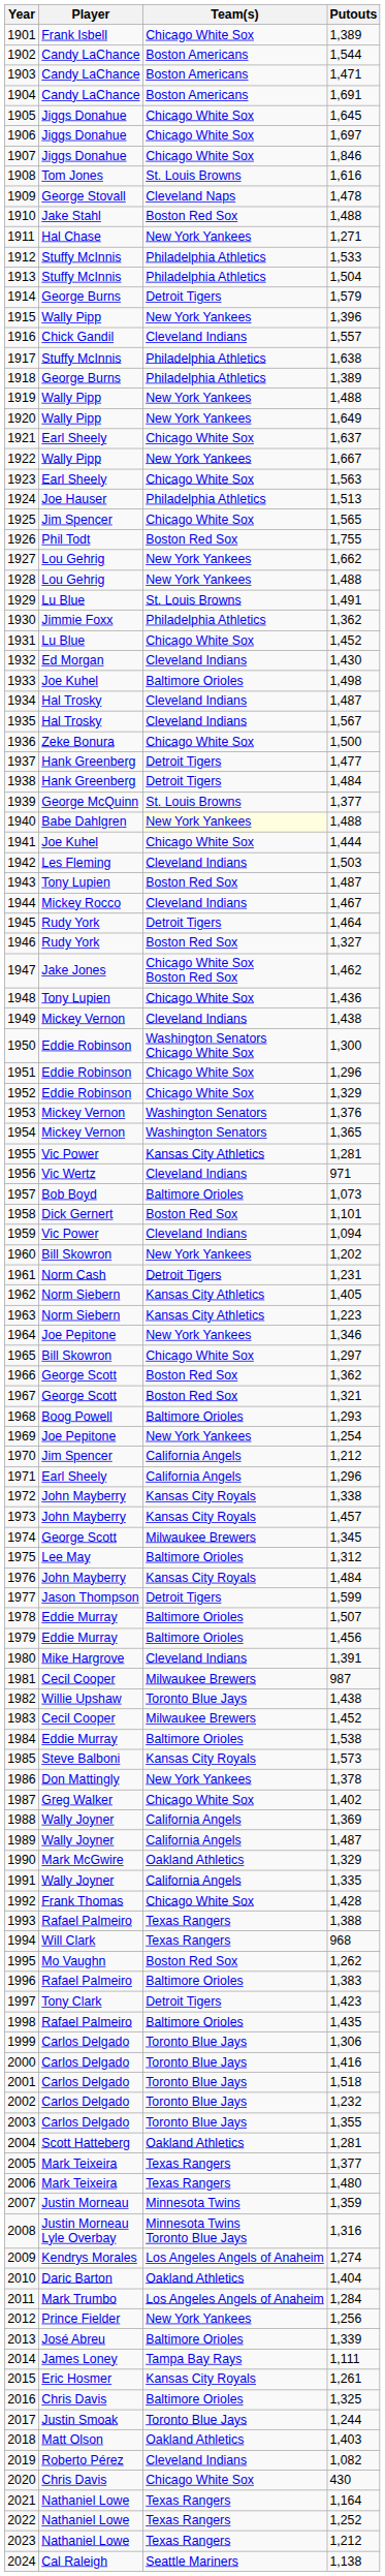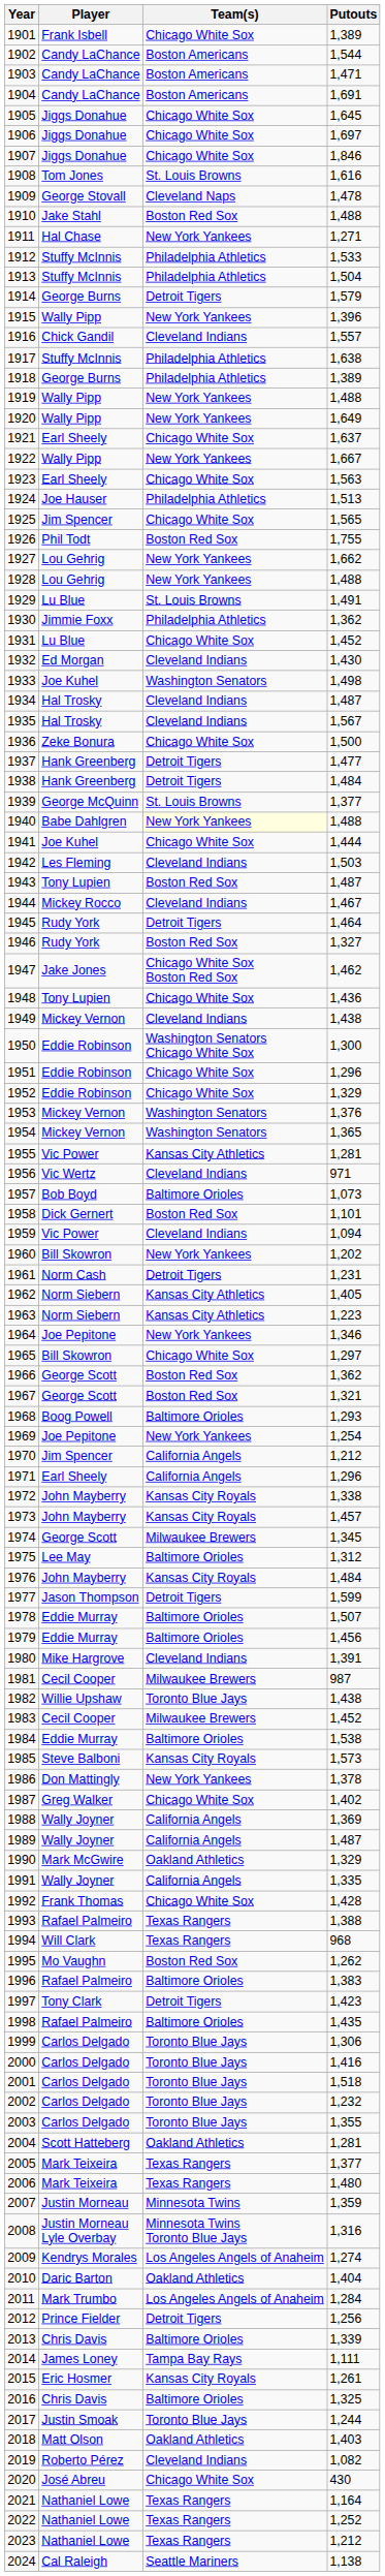 <table class="wikitable sortable">
 <tr>
 <th>Year</th>
 <th>Player</th>
 <th>Team(s)</th>
 <th>Putouts</th>
 </tr>
 <tr>
 <td>1901</td>
 <td><a href='#'>Frank Isbell</a></td>
 <td><a href='#'>Chicago White Sox</a></td>
 <td>1,389</td>
 </tr>
 <tr>
 <td>1902</td>
 <td><a href='#'>Candy LaChance</a></td>
 <td><a href='#'>Boston Americans</a></td>
 <td>1,544</td>
 </tr>
 <tr>
 <td>1903</td>
 <td><a href='#'>Candy LaChance</a></td>
 <td><a href='#'>Boston Americans</a></td>
 <td>1,471</td>
 </tr>
 <tr>
 <td>1904</td>
 <td><a href='#'>Candy LaChance</a></td>
 <td><a href='#'>Boston Americans</a></td>
 <td>1,691</td>
 </tr>
 <tr>
 <td>1905</td>
 <td><a href='#'>Jiggs Donahue</a></td>
 <td><a href='#'>Chicago White Sox</a></td>
 <td>1,645</td>
 </tr>
 <tr>
 <td>1906</td>
 <td><a href='#'>Jiggs Donahue</a></td>
 <td><a href='#'>Chicago White Sox</a></td>
 <td>1,697</td>
 </tr>
 <tr>
 <td>1907</td>
 <td><a href='#'>Jiggs Donahue</a></td>
 <td><a href='#'>Chicago White Sox</a></td>
 <td>1,846</td>
 </tr>
 <tr>
 <td>1908</td>
 <td><a href='#'>Tom Jones</a></td>
 <td><a href='#'>St. Louis Browns</a></td>
 <td>1,616</td>
 </tr>
 <tr>
 <td>1909</td>
 <td><a href='#'>George Stovall</a></td>
 <td><a href='#'>Cleveland Naps</a></td>
 <td>1,478</td>
 </tr>
 <tr>
 <td>1910</td>
 <td><a href='#'>Jake Stahl</a></td>
 <td><a href='#'>Boston Red Sox</a></td>
 <td>1,488</td>
 </tr>
 <tr>
 <td>1911</td>
 <td><a href='#'>Hal Chase</a></td>
 <td><a href='#'>New York Yankees</a></td>
 <td>1,271</td>
 </tr>
 <tr>
 <td>1912</td>
 <td><a href='#'>Stuffy McInnis</a></td>
 <td><a href='#'>Philadelphia Athletics</a></td>
 <td>1,533</td>
 </tr>
 <tr>
 <td>1913</td>
 <td><a href='#'>Stuffy McInnis</a></td>
 <td><a href='#'>Philadelphia Athletics</a></td>
 <td>1,504</td>
 </tr>
 <tr>
 <td>1914</td>
 <td><a href='#'>George Burns</a></td>
 <td><a href='#'>Detroit Tigers</a></td>
 <td>1,579</td>
 </tr>
 <tr>
 <td>1915</td>
 <td><a href='#'>Wally Pipp</a></td>
 <td><a href='#'>New York Yankees</a></td>
 <td>1,396</td>
 </tr>
 <tr>
 <td>1916</td>
 <td><a href='#'>Chick Gandil</a></td>
 <td><a href='#'>Cleveland Indians</a></td>
 <td>1,557</td>
 </tr>
 <tr>
 <td>1917</td>
 <td><a href='#'>Stuffy McInnis</a></td>
 <td><a href='#'>Philadelphia Athletics</a></td>
 <td>1,638</td>
 </tr>
 <tr>
 <td>1918</td>
 <td><a href='#'>George Burns</a></td>
 <td><a href='#'>Philadelphia Athletics</a></td>
 <td>1,389</td>
 </tr>
 <tr>
 <td>1919</td>
 <td><a href='#'>Wally Pipp</a></td>
 <td><a href='#'>New York Yankees</a></td>
 <td>1,488</td>
 </tr>
 <tr>
 <td>1920</td>
 <td><a href='#'>Wally Pipp</a></td>
 <td><a href='#'>New York Yankees</a></td>
 <td>1,649</td>
 </tr>
 <tr>
 <td>1921</td>
 <td><a href='#'>Earl Sheely</a></td>
 <td><a href='#'>Chicago White Sox</a></td>
 <td>1,637</td>
 </tr>
 <tr>
 <td>1922</td>
 <td><a href='#'>Wally Pipp</a></td>
 <td><a href='#'>New York Yankees</a></td>
 <td>1,667</td>
 </tr>
 <tr>
 <td>1923</td>
 <td><a href='#'>Earl Sheely</a></td>
 <td><a href='#'>Chicago White Sox</a></td>
 <td>1,563</td>
 </tr>
 <tr>
 <td>1924</td>
 <td><a href='#'>Joe Hauser</a></td>
 <td><a href='#'>Philadelphia Athletics</a></td>
 <td>1,513</td>
 </tr>
 <tr>
 <td>1925</td>
 <td><a href='#'>Jim Spencer</a></td>
 <td><a href='#'>Chicago White Sox</a></td>
 <td>1,565</td>
 </tr>
 <tr>
 <td>1926</td>
 <td><a href='#'>Phil Todt</a></td>
 <td><a href='#'>Boston Red Sox</a></td>
 <td>1,755</td>
 </tr>
 <tr>
 <td>1927</td>
 <td><a href='#'>Lou Gehrig</a></td>
 <td><a href='#'>New York Yankees</a></td>
 <td>1,662</td>
 </tr>
 <tr>
 <td>1928</td>
 <td><a href='#'>Lou Gehrig</a></td>
 <td><a href='#'>New York Yankees</a></td>
 <td>1,488</td>
 </tr>
 <tr>
 <td>1929</td>
 <td><a href='#'>Lu Blue</a></td>
 <td><a href='#'>St. Louis Browns</a></td>
 <td>1,491</td>
 </tr>
 <tr>
 <td>1930</td>
 <td><a href='#'>Jimmie Foxx</a></td>
 <td><a href='#'>Philadelphia Athletics</a></td>
 <td>1,362</td>
 </tr>
 <tr>
 <td>1931</td>
 <td><a href='#'>Lu Blue</a></td>
 <td><a href='#'>Chicago White Sox</a></td>
 <td>1,452</td>
 </tr>
 <tr>
 <td>1932</td>
 <td><a href='#'>Ed Morgan</a></td>
 <td><a href='#'>Cleveland Indians</a></td>
 <td>1,430</td>
 </tr>
 <tr>
 <td>1933</td>
 <td><a href='#'>Joe Kuhel</a></td>
-<td><a href='#'>Baltimore Orioles</a></td>
+<td><a href='#'>Washington Senators</a></td>
 <td>1,498</td>
 </tr>
 <tr>
 <td>1934</td>
 <td><a href='#'>Hal Trosky</a></td>
 <td><a href='#'>Cleveland Indians</a></td>
 <td>1,487</td>
 </tr>
 <tr>
 <td>1935</td>
 <td><a href='#'>Hal Trosky</a></td>
 <td><a href='#'>Cleveland Indians</a></td>
 <td>1,567</td>
 </tr>
 <tr>
 <td>1936</td>
 <td><a href='#'>Zeke Bonura</a></td>
 <td><a href='#'>Chicago White Sox</a></td>
 <td>1,500</td>
 </tr>
 <tr>
 <td>1937</td>
 <td><a href='#'>Hank Greenberg</a></td>
 <td><a href='#'>Detroit Tigers</a></td>
 <td>1,477</td>
 </tr>
 <tr>
 <td>1938</td>
 <td><a href='#'>Hank Greenberg</a></td>
 <td><a href='#'>Detroit Tigers</a></td>
 <td>1,484</td>
 </tr>
 <tr>
 <td>1939</td>
 <td><a href='#'>George McQuinn</a></td>
 <td><a href='#'>St. Louis Browns</a></td>
 <td>1,377</td>
 </tr>
 <tr>
 <td>1940</td>
 <td><a href='#'>Babe Dahlgren</a></td>
 <td style="background: lightyellow;"><a href='#'>New York Yankees</a></td>
 <td>1,488</td>
 </tr>
 <tr>
 <td>1941</td>
 <td><a href='#'>Joe Kuhel</a></td>
 <td><a href='#'>Chicago White Sox</a></td>
 <td>1,444</td>
 </tr>
 <tr>
 <td>1942</td>
 <td><a href='#'>Les Fleming</a></td>
 <td><a href='#'>Cleveland Indians</a></td>
 <td>1,503</td>
 </tr>
 <tr>
 <td>1943</td>
 <td><a href='#'>Tony Lupien</a></td>
 <td><a href='#'>Boston Red Sox</a></td>
 <td>1,487</td>
 </tr>
 <tr>
 <td>1944</td>
 <td><a href='#'>Mickey Rocco</a></td>
 <td><a href='#'>Cleveland Indians</a></td>
 <td>1,467</td>
 </tr>
 <tr>
 <td>1945</td>
 <td><a href='#'>Rudy York</a></td>
 <td><a href='#'>Detroit Tigers</a></td>
 <td>1,464</td>
 </tr>
 <tr>
 <td>1946</td>
 <td><a href='#'>Rudy York</a></td>
 <td><a href='#'>Boston Red Sox</a></td>
 <td>1,327</td>
 </tr>
 <tr>
 <td>1947</td>
 <td><a href='#'>Jake Jones</a></td>
 <td><a href='#'>Chicago White Sox</a><br><a href='#'>Boston Red Sox</a></td>
 <td>1,462</td>
 </tr>
 <tr>
 <td>1948</td>
 <td><a href='#'>Tony Lupien</a></td>
 <td><a href='#'>Chicago White Sox</a></td>
 <td>1,436</td>
 </tr>
 <tr>
 <td>1949</td>
 <td><a href='#'>Mickey Vernon</a></td>
 <td><a href='#'>Cleveland Indians</a></td>
 <td>1,438</td>
 </tr>
 <tr>
 <td>1950</td>
 <td><a href='#'>Eddie Robinson</a></td>
 <td><a href='#'>Washington Senators</a><br><a href='#'>Chicago White Sox</a></td>
 <td>1,300</td>
 </tr>
 <tr>
 <td>1951</td>
 <td><a href='#'>Eddie Robinson</a></td>
 <td><a href='#'>Chicago White Sox</a></td>
 <td>1,296</td>
 </tr>
 <tr>
 <td>1952</td>
 <td><a href='#'>Eddie Robinson</a></td>
 <td><a href='#'>Chicago White Sox</a></td>
 <td>1,329</td>
 </tr>
 <tr>
 <td>1953</td>
 <td><a href='#'>Mickey Vernon</a></td>
 <td><a href='#'>Washington Senators</a></td>
 <td>1,376</td>
 </tr>
 <tr>
 <td>1954</td>
 <td><a href='#'>Mickey Vernon</a></td>
 <td><a href='#'>Washington Senators</a></td>
 <td>1,365</td>
 </tr>
 <tr>
 <td>1955</td>
 <td><a href='#'>Vic Power</a></td>
 <td><a href='#'>Kansas City Athletics</a></td>
 <td>1,281</td>
 </tr>
 <tr>
 <td>1956</td>
 <td><a href='#'>Vic Wertz</a></td>
 <td><a href='#'>Cleveland Indians</a></td>
 <td>971</td>
 </tr>
 <tr>
 <td>1957</td>
 <td><a href='#'>Bob Boyd</a></td>
 <td><a href='#'>Baltimore Orioles</a></td>
 <td>1,073</td>
 </tr>
 <tr>
 <td>1958</td>
 <td><a href='#'>Dick Gernert</a></td>
 <td><a href='#'>Boston Red Sox</a></td>
 <td>1,101</td>
 </tr>
 <tr>
 <td>1959</td>
 <td><a href='#'>Vic Power</a></td>
 <td><a href='#'>Cleveland Indians</a></td>
 <td>1,094</td>
 </tr>
 <tr>
 <td>1960</td>
 <td><a href='#'>Bill Skowron</a></td>
 <td><a href='#'>New York Yankees</a></td>
 <td>1,202</td>
 </tr>
 <tr>
 <td>1961</td>
 <td><a href='#'>Norm Cash</a></td>
 <td><a href='#'>Detroit Tigers</a></td>
 <td>1,231</td>
 </tr>
 <tr>
 <td>1962</td>
 <td><a href='#'>Norm Siebern</a></td>
 <td><a href='#'>Kansas City Athletics</a></td>
 <td>1,405</td>
 </tr>
 <tr>
 <td>1963</td>
 <td><a href='#'>Norm Siebern</a></td>
 <td><a href='#'>Kansas City Athletics</a></td>
 <td>1,223</td>
 </tr>
 <tr>
 <td>1964</td>
 <td><a href='#'>Joe Pepitone</a></td>
 <td><a href='#'>New York Yankees</a></td>
 <td>1,346</td>
 </tr>
 <tr>
 <td>1965</td>
 <td><a href='#'>Bill Skowron</a></td>
 <td><a href='#'>Chicago White Sox</a></td>
 <td>1,297</td>
 </tr>
 <tr>
 <td>1966</td>
 <td><a href='#'>George Scott</a></td>
 <td><a href='#'>Boston Red Sox</a></td>
 <td>1,362</td>
 </tr>
 <tr>
 <td>1967</td>
 <td><a href='#'>George Scott</a></td>
 <td><a href='#'>Boston Red Sox</a></td>
 <td>1,321</td>
 </tr>
 <tr>
 <td>1968</td>
 <td><a href='#'>Boog Powell</a></td>
 <td><a href='#'>Baltimore Orioles</a></td>
 <td>1,293</td>
 </tr>
 <tr>
 <td>1969</td>
 <td><a href='#'>Joe Pepitone</a></td>
 <td><a href='#'>New York Yankees</a></td>
 <td>1,254</td>
 </tr>
 <tr>
 <td>1970</td>
 <td><a href='#'>Jim Spencer</a></td>
 <td><a href='#'>California Angels</a></td>
 <td>1,212</td>
 </tr>
 <tr>
 <td>1971</td>
 <td><a href='#'>Earl Sheely</a></td>
 <td><a href='#'>California Angels</a></td>
 <td>1,296</td>
 </tr>
 <tr>
 <td>1972</td>
 <td><a href='#'>John Mayberry</a></td>
 <td><a href='#'>Kansas City Royals</a></td>
 <td>1,338</td>
 </tr>
 <tr>
 <td>1973</td>
 <td><a href='#'>John Mayberry</a></td>
 <td><a href='#'>Kansas City Royals</a></td>
 <td>1,457</td>
 </tr>
 <tr>
 <td>1974</td>
 <td><a href='#'>George Scott</a></td>
 <td><a href='#'>Milwaukee Brewers</a></td>
 <td>1,345</td>
 </tr>
 <tr>
 <td>1975</td>
 <td><a href='#'>Lee May</a></td>
 <td><a href='#'>Baltimore Orioles</a></td>
 <td>1,312</td>
 </tr>
 <tr>
 <td>1976</td>
 <td><a href='#'>John Mayberry</a></td>
 <td><a href='#'>Kansas City Royals</a></td>
 <td>1,484</td>
 </tr>
 <tr>
 <td>1977</td>
 <td><a href='#'>Jason Thompson</a></td>
 <td><a href='#'>Detroit Tigers</a></td>
 <td>1,599</td>
 </tr>
 <tr>
 <td>1978</td>
 <td><a href='#'>Eddie Murray</a></td>
 <td><a href='#'>Baltimore Orioles</a></td>
 <td>1,507</td>
 </tr>
 <tr>
 <td>1979</td>
 <td><a href='#'>Eddie Murray</a></td>
 <td><a href='#'>Baltimore Orioles</a></td>
 <td>1,456</td>
 </tr>
 <tr>
 <td>1980</td>
 <td><a href='#'>Mike Hargrove</a></td>
 <td><a href='#'>Cleveland Indians</a></td>
 <td>1,391</td>
 </tr>
 <tr>
 <td>1981</td>
 <td><a href='#'>Cecil Cooper</a></td>
 <td><a href='#'>Milwaukee Brewers</a></td>
 <td>987</td>
 </tr>
 <tr>
 <td>1982</td>
 <td><a href='#'>Willie Upshaw</a></td>
 <td><a href='#'>Toronto Blue Jays</a></td>
 <td>1,438</td>
 </tr>
 <tr>
 <td>1983</td>
 <td><a href='#'>Cecil Cooper</a></td>
 <td><a href='#'>Milwaukee Brewers</a></td>
 <td>1,452</td>
 </tr>
 <tr>
 <td>1984</td>
 <td><a href='#'>Eddie Murray</a></td>
 <td><a href='#'>Baltimore Orioles</a></td>
 <td>1,538</td>
 </tr>
 <tr>
 <td>1985</td>
 <td><a href='#'>Steve Balboni</a></td>
 <td><a href='#'>Kansas City Royals</a></td>
 <td>1,573</td>
 </tr>
 <tr>
 <td>1986</td>
 <td><a href='#'>Don Mattingly</a></td>
 <td><a href='#'>New York Yankees</a></td>
 <td>1,378</td>
 </tr>
 <tr>
 <td>1987</td>
 <td><a href='#'>Greg Walker</a></td>
 <td><a href='#'>Chicago White Sox</a></td>
 <td>1,402</td>
 </tr>
 <tr>
 <td>1988</td>
 <td><a href='#'>Wally Joyner</a></td>
 <td><a href='#'>California Angels</a></td>
 <td>1,369</td>
 </tr>
 <tr>
 <td>1989</td>
 <td><a href='#'>Wally Joyner</a></td>
 <td><a href='#'>California Angels</a></td>
 <td>1,487</td>
 </tr>
 <tr>
 <td>1990</td>
 <td><a href='#'>Mark McGwire</a></td>
 <td><a href='#'>Oakland Athletics</a></td>
 <td>1,329</td>
 </tr>
 <tr>
 <td>1991</td>
 <td><a href='#'>Wally Joyner</a></td>
 <td><a href='#'>California Angels</a></td>
 <td>1,335</td>
 </tr>
 <tr>
 <td>1992</td>
 <td><a href='#'>Frank Thomas</a></td>
 <td><a href='#'>Chicago White Sox</a></td>
 <td>1,428</td>
 </tr>
 <tr>
 <td>1993</td>
 <td><a href='#'>Rafael Palmeiro</a></td>
 <td><a href='#'>Texas Rangers</a></td>
 <td>1,388</td>
 </tr>
 <tr>
 <td>1994</td>
 <td><a href='#'>Will Clark</a></td>
 <td><a href='#'>Texas Rangers</a></td>
 <td>968</td>
 </tr>
 <tr>
 <td>1995</td>
 <td><a href='#'>Mo Vaughn</a></td>
 <td><a href='#'>Boston Red Sox</a></td>
 <td>1,262</td>
 </tr>
 <tr>
 <td>1996</td>
 <td><a href='#'>Rafael Palmeiro</a></td>
 <td><a href='#'>Baltimore Orioles</a></td>
 <td>1,383</td>
 </tr>
 <tr>
 <td>1997</td>
 <td><a href='#'>Tony Clark</a></td>
 <td><a href='#'>Detroit Tigers</a></td>
 <td>1,423</td>
 </tr>
 <tr>
 <td>1998</td>
 <td><a href='#'>Rafael Palmeiro</a></td>
 <td><a href='#'>Baltimore Orioles</a></td>
 <td>1,435</td>
 </tr>
 <tr>
 <td>1999</td>
 <td><a href='#'>Carlos Delgado</a></td>
 <td><a href='#'>Toronto Blue Jays</a></td>
 <td>1,306</td>
 </tr>
 <tr>
 <td>2000</td>
 <td><a href='#'>Carlos Delgado</a></td>
 <td><a href='#'>Toronto Blue Jays</a></td>
 <td>1,416</td>
 </tr>
 <tr>
 <td>2001</td>
 <td><a href='#'>Carlos Delgado</a></td>
 <td><a href='#'>Toronto Blue Jays</a></td>
 <td>1,518</td>
 </tr>
 <tr>
 <td>2002</td>
 <td><a href='#'>Carlos Delgado</a></td>
 <td><a href='#'>Toronto Blue Jays</a></td>
 <td>1,232</td>
 </tr>
 <tr>
 <td>2003</td>
 <td><a href='#'>Carlos Delgado</a></td>
 <td><a href='#'>Toronto Blue Jays</a></td>
 <td>1,355</td>
 </tr>
 <tr>
 <td>2004</td>
 <td><a href='#'>Scott Hatteberg</a></td>
 <td><a href='#'>Oakland Athletics</a></td>
 <td>1,281</td>
 </tr>
 <tr>
 <td>2005</td>
 <td><a href='#'>Mark Teixeira</a></td>
 <td><a href='#'>Texas Rangers</a></td>
 <td>1,377</td>
 </tr>
 <tr>
 <td>2006</td>
 <td><a href='#'>Mark Teixeira</a></td>
 <td><a href='#'>Texas Rangers</a></td>
 <td>1,480</td>
 </tr>
 <tr>
 <td>2007</td>
 <td><a href='#'>Justin Morneau</a></td>
 <td><a href='#'>Minnesota Twins</a></td>
 <td>1,359</td>
 </tr>
 <tr>
 <td>2008</td>
 <td><a href='#'>Justin Morneau</a><br><a href='#'>Lyle Overbay</a></td>
 <td><a href='#'>Minnesota Twins</a><br><a href='#'>Toronto Blue Jays</a></td>
 <td>1,316</td>
 </tr>
 <tr>
 <td>2009</td>
 <td><a href='#'>Kendrys Morales</a></td>
 <td><a href='#'>Los Angeles Angels of Anaheim</a></td>
 <td>1,274</td>
 </tr>
 <tr>
 <td>2010</td>
 <td><a href='#'>Daric Barton</a></td>
 <td><a href='#'>Oakland Athletics</a></td>
 <td>1,404</td>
 </tr>
 <tr>
 <td>2011</td>
 <td><a href='#'>Mark Trumbo</a></td>
 <td><a href='#'>Los Angeles Angels of Anaheim</a></td>
 <td>1,284</td>
 </tr>
 <tr>
 <td>2012</td>
 <td><a href='#'>Prince Fielder</a></td>
-<td><a href='#'>New York Yankees</a></td>
+<td><a href='#'>Detroit Tigers</a></td>
 <td>1,256</td>
 </tr>
 <tr>
 <td>2013</td>
-<td><a href='#'>José Abreu</a></td>
+<td><a href='#'>Chris Davis</a></td>
 <td><a href='#'>Baltimore Orioles</a></td>
 <td>1,339</td>
 </tr>
 <tr>
 <td>2014</td>
 <td><a href='#'>James Loney</a></td>
 <td><a href='#'>Tampa Bay Rays</a></td>
 <td>1,111</td>
 </tr>
 <tr>
 <td>2015</td>
 <td><a href='#'>Eric Hosmer</a></td>
 <td><a href='#'>Kansas City Royals</a></td>
 <td>1,261</td>
 </tr>
 <tr>
 <td>2016</td>
 <td><a href='#'>Chris Davis</a></td>
 <td><a href='#'>Baltimore Orioles</a></td>
 <td>1,325</td>
 </tr>
 <tr>
 <td>2017</td>
 <td><a href='#'>Justin Smoak</a></td>
 <td><a href='#'>Toronto Blue Jays</a></td>
 <td>1,244</td>
 </tr>
 <tr>
 <td>2018</td>
 <td><a href='#'>Matt Olson</a></td>
 <td><a href='#'>Oakland Athletics</a></td>
 <td>1,403</td>
 </tr>
 <tr>
 <td>2019</td>
 <td><a href='#'>Roberto Pérez</a></td>
 <td><a href='#'>Cleveland Indians</a></td>
 <td>1,082</td>
 </tr>
 <tr>
 <td>2020</td>
-<td><a href='#'>Chris Davis</a></td>
+<td><a href='#'>José Abreu</a></td>
 <td><a href='#'>Chicago White Sox</a></td>
 <td>430</td>
 </tr>
 <tr>
 <td>2021</td>
 <td><a href='#'>Nathaniel Lowe</a></td>
 <td><a href='#'>Texas Rangers</a></td>
 <td>1,164</td>
 </tr>
 <tr>
 <td>2022</td>
 <td><a href='#'>Nathaniel Lowe</a></td>
 <td><a href='#'>Texas Rangers</a></td>
 <td>1,252</td>
 </tr>
 <tr>
 <td>2023</td>
 <td><a href='#'>Nathaniel Lowe</a></td>
 <td><a href='#'>Texas Rangers</a></td>
 <td>1,212</td>
 </tr>
 <tr>
 <td>2024</td>
 <td><a href='#'>Cal Raleigh</a></td>
 <td><a href='#'>Seattle Mariners</a></td>
 <td>1,138</td>
 </tr>
 </table>
